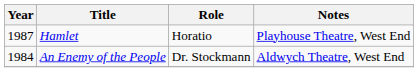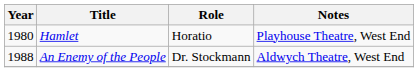 <table class="wikitable">
 <tr>
 <th scope="col">Year</th>
 <th scope="col">Title</th>
 <th scope="col">Role</th>
 <th class="unsortable" scope="col">Notes</th>
 </tr>
 <tr>
-<td>1987</td>
+<td>1980</td>
 <td><em><a href='#'>Hamlet</a></em></td>
 <td>Horatio</td>
 <td><a href='#'>Playhouse Theatre</a>, West End</td>
 </tr>
 <tr>
-<td>1984</td>
+<td>1988</td>
 <td><em><a href='#'>An Enemy of the People</a></em></td>
 <td>Dr. Stockmann</td>
 <td><a href='#'>Aldwych Theatre</a>, West End</td>
 </tr>
 <tr>
 </tr>
 </table>
